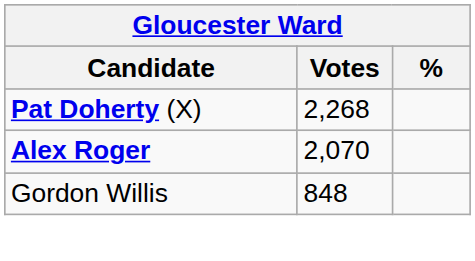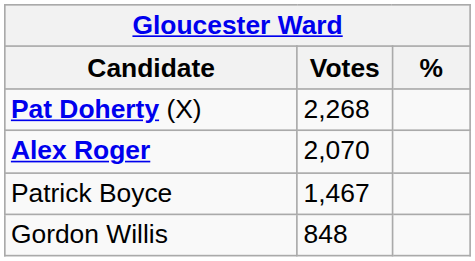 <table class="wikitable">
 <tr>
 <th colspan="3"><a href='#'>Gloucester Ward</a></th>
 </tr>
 <tr>
 <th style="width: 170px">Candidate</th>
 <th style="width: 50px">Votes</th>
 <th style="width: 40px">%</th>
 </tr>
 <tr>
 <td><strong><a href='#'>Pat Doherty</a></strong> (X)</td>
 <td>2,268</td>
 <td></td>
 </tr>
 <tr>
 <td><strong><a href='#'>Alex Roger</a></strong></td>
 <td>2,070</td>
 <td></td>
 </tr>
 <tr>
+<td>Patrick Boyce</td>
+<td>1,467</td>
+<td></td>
+</tr>
+<tr>
 <td>Gordon Willis</td>
 <td>848</td>
 <td></td>
 </tr>
 </table>
